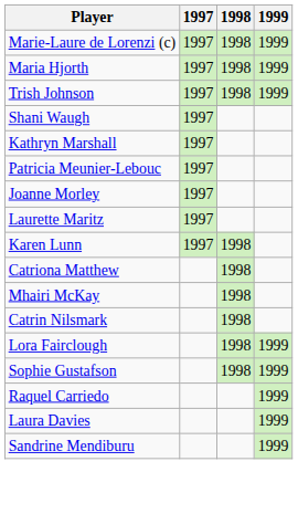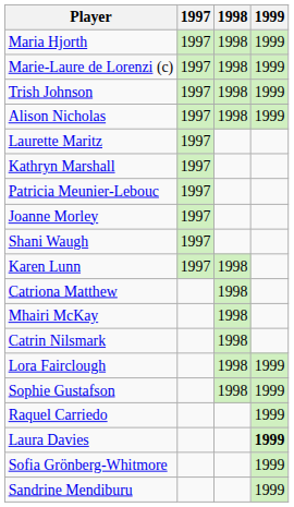 <table class="wikitable" style="font-size:95%">
 <tr>
 <th>Player</th>
 <th>1997</th>
 <th>1998</th>
 <th>1999</th>
 </tr>
 <tr>
-<td> <a href='#'>Marie-Laure de Lorenzi</a> (c)</td>
+<td> <a href='#'>Maria Hjorth</a></td>
 <td style="background:#D0F0C0;">1997</td>
 <td style="background:#D0F0C0;">1998</td>
 <td style="background:#D0F0C0;">1999</td>
 </tr>
 <tr>
-<td> <a href='#'>Maria Hjorth</a></td>
+<td> <a href='#'>Marie-Laure de Lorenzi</a> (c)</td>
 <td style="background:#D0F0C0;">1997</td>
 <td style="background:#D0F0C0;">1998</td>
 <td style="background:#D0F0C0;">1999</td>
 </tr>
 <tr>
 <td> <a href='#'>Trish Johnson</a></td>
 <td style="background:#D0F0C0;">1997</td>
 <td style="background:#D0F0C0;">1998</td>
 <td style="background:#D0F0C0;">1999</td>
 </tr>
 <tr>
-<td> <a href='#'>Shani Waugh</a></td>
+<td> <a href='#'>Alison Nicholas</a></td>
+<td style="background:#D0F0C0;">1997</td>
+<td style="background:#D0F0C0;">1998</td>
+<td style="background:#D0F0C0;">1999</td>
+</tr>
+<tr>
+<td> <a href='#'>Laurette Maritz</a></td>
 <td style="background:#D0F0C0;">1997</td>
 <td></td>
 <td></td>
 </tr>
 <tr>
 <td> <a href='#'>Kathryn Marshall</a></td>
 <td style="background:#D0F0C0;">1997</td>
 <td></td>
 <td></td>
 </tr>
 <tr>
 <td> <a href='#'>Patricia Meunier-Lebouc</a></td>
 <td style="background:#D0F0C0;">1997</td>
 <td></td>
 <td></td>
 </tr>
 <tr>
 <td> <a href='#'>Joanne Morley</a></td>
 <td style="background:#D0F0C0;">1997</td>
 <td></td>
 <td></td>
 </tr>
 <tr>
-<td> <a href='#'>Laurette Maritz</a></td>
+<td> <a href='#'>Shani Waugh</a></td>
 <td style="background:#D0F0C0;">1997</td>
 <td></td>
 <td></td>
 </tr>
 <tr>
 <td> <a href='#'>Karen Lunn</a></td>
 <td style="background:#D0F0C0;">1997</td>
 <td style="background:#D0F0C0;">1998</td>
 <td></td>
 </tr>
 <tr>
 <td> <a href='#'>Catriona Matthew</a></td>
 <td></td>
 <td style="background:#D0F0C0;">1998</td>
 <td></td>
 </tr>
 <tr>
 <td> <a href='#'>Mhairi McKay</a></td>
 <td></td>
 <td style="background:#D0F0C0;">1998</td>
 <td></td>
 </tr>
 <tr>
 <td> <a href='#'>Catrin Nilsmark</a></td>
 <td></td>
 <td style="background:#D0F0C0;">1998</td>
 <td></td>
 </tr>
 <tr>
 <td> <a href='#'>Lora Fairclough</a></td>
 <td></td>
 <td style="background:#D0F0C0;">1998</td>
 <td style="background:#D0F0C0;">1999</td>
 </tr>
 <tr>
 <td> <a href='#'>Sophie Gustafson</a></td>
 <td></td>
 <td style="background:#D0F0C0;">1998</td>
 <td style="background:#D0F0C0;">1999</td>
 </tr>
 <tr>
 <td> <a href='#'>Raquel Carriedo</a></td>
 <td></td>
 <td></td>
 <td style="background:#D0F0C0;">1999</td>
 </tr>
 <tr>
 <td> <a href='#'>Laura Davies</a></td>
 <td></td>
 <td></td>
+<td style="background:#D0F0C0;"><strong>1999</strong></td>
+</tr>
+<tr>
+<td> <a href='#'>Sofia Grönberg-Whitmore</a></td>
+<td></td>
+<td></td>
 <td style="background:#D0F0C0;">1999</td>
 </tr>
 <tr>
 <td> <a href='#'>Sandrine Mendiburu</a></td>
 <td></td>
 <td></td>
 <td style="background:#D0F0C0;">1999</td>
 </tr>
 </table>
